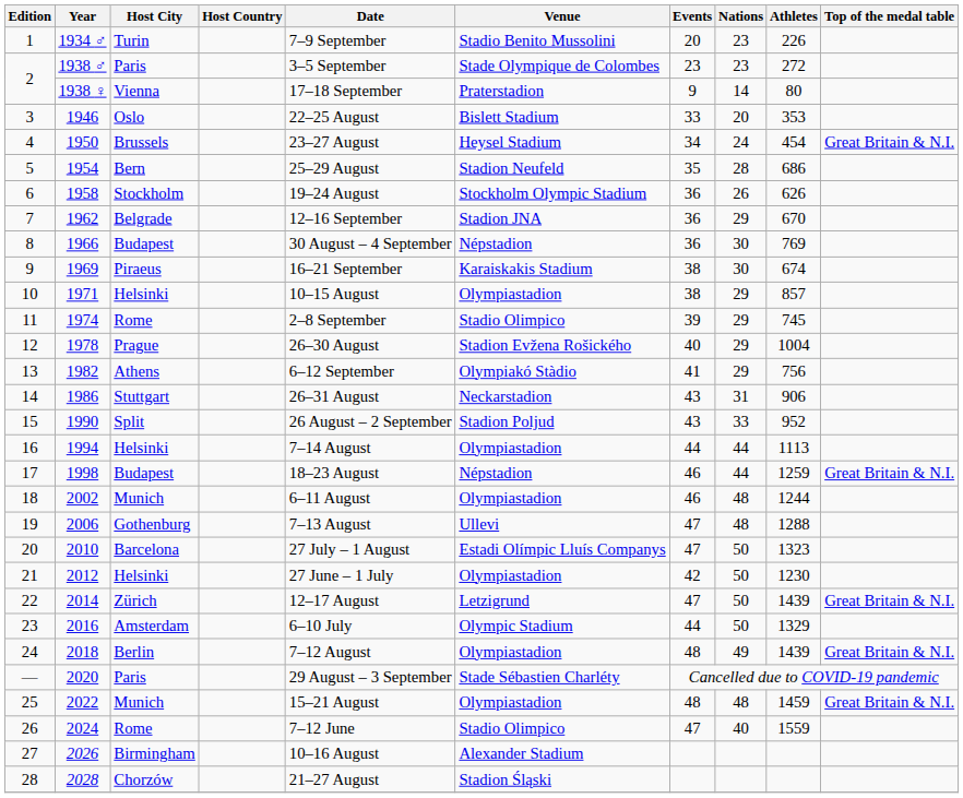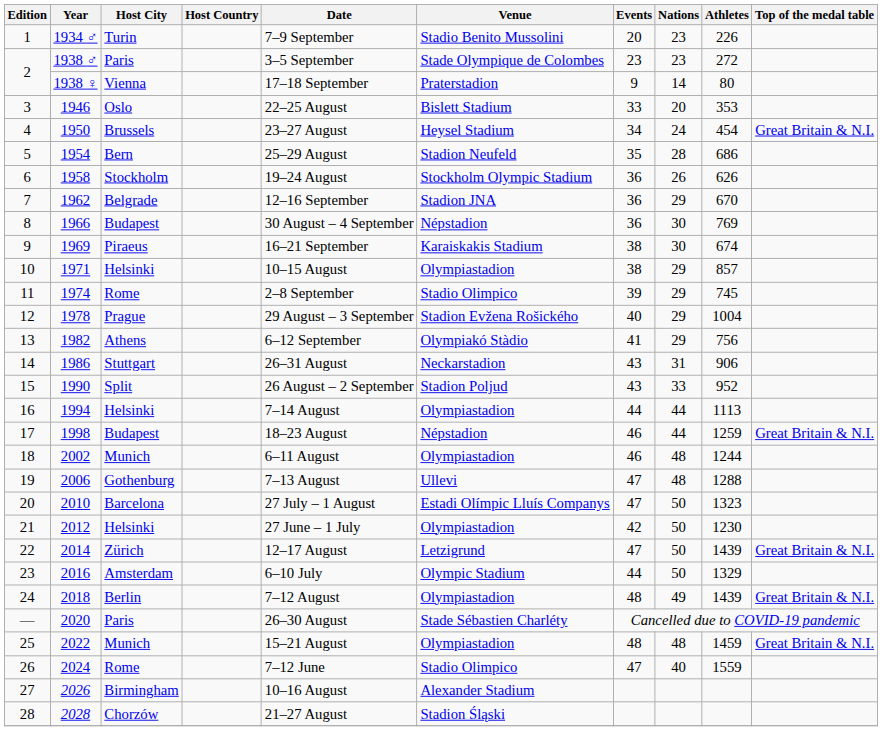 <table class="wikitable sortable" style="text-align:left; font-size:100%">
 <tr style = font-size:85%>
 <th>Edition</th>
 <th>Year</th>
 <th>Host City</th>
 <th>Host Country</th>
 <th>Date</th>
 <th>Venue</th>
 <th>Events</th>
 <th>Nations</th>
 <th>Athletes</th>
 <th>Top of the medal table</th>
 </tr>
 <tr>
 <td style = text-align:center>1</td>
 <td align=center><a href='#'>1934 <strong>♂</strong></a></td>
 <td><a href='#'>Turin</a></td>
 <td></td>
 <td>7–9 September</td>
 <td><a href='#'>Stadio Benito Mussolini</a></td>
 <td style = text-align:center>20</td>
 <td style = text-align:center>23</td>
 <td style = text-align:center>226</td>
 <td></td>
 </tr>
 <tr>
 <td rowspan=2 style = text-align:center>2</td>
 <td align=center><a href='#'>1938 <strong>♂</strong></a></td>
 <td><a href='#'>Paris</a></td>
 <td></td>
 <td>3–5 September</td>
 <td><a href='#'>Stade Olympique de Colombes</a></td>
 <td style = text-align:center>23</td>
 <td style = text-align:center>23</td>
 <td style = text-align:center>272</td>
 <td></td>
 </tr>
 <tr>
 <td align=center><a href='#'>1938 <strong>♀</strong></a></td>
 <td><a href='#'>Vienna</a></td>
 <td><small></small></td>
 <td>17–18 September</td>
 <td><a href='#'>Praterstadion</a></td>
 <td style = text-align:center>9</td>
 <td style = text-align:center>14</td>
 <td style = text-align:center>80</td>
 <td></td>
 </tr>
 <tr>
 <td style = text-align:center>3</td>
 <td align=center><a href='#'>1946</a></td>
 <td><a href='#'>Oslo</a></td>
 <td></td>
 <td>22–25 August</td>
 <td><a href='#'>Bislett Stadium</a></td>
 <td style = text-align:center>33</td>
 <td style = text-align:center>20</td>
 <td style = text-align:center>353</td>
 <td></td>
 </tr>
 <tr>
 <td style = text-align:center>4</td>
 <td align=center><a href='#'>1950</a></td>
 <td><a href='#'>Brussels</a></td>
 <td></td>
 <td>23–27 August</td>
 <td><a href='#'>Heysel Stadium</a></td>
 <td style = text-align:center>34</td>
 <td style = text-align:center>24</td>
 <td style = text-align:center>454</td>
 <td> <a href='#'>Great Britain & N.I.</a></td>
 </tr>
 <tr>
 <td style = text-align:center>5</td>
 <td align=center><a href='#'>1954</a></td>
 <td><a href='#'>Bern</a></td>
 <td></td>
 <td>25–29 August</td>
 <td><a href='#'>Stadion Neufeld</a></td>
 <td style = text-align:center>35</td>
 <td style = text-align:center>28</td>
 <td style = text-align:center>686</td>
 <td></td>
 </tr>
 <tr>
 <td style = text-align:center>6</td>
 <td align=center><a href='#'>1958</a></td>
 <td><a href='#'>Stockholm</a></td>
 <td></td>
 <td>19–24 August</td>
 <td><a href='#'>Stockholm Olympic Stadium</a></td>
 <td style = text-align:center>36</td>
 <td style = text-align:center>26</td>
 <td style = text-align:center>626</td>
 <td></td>
 </tr>
 <tr>
 <td style = text-align:center>7</td>
 <td align=center><a href='#'>1962</a></td>
 <td><a href='#'>Belgrade</a></td>
 <td></td>
 <td>12–16 September</td>
 <td><a href='#'>Stadion JNA</a></td>
 <td style = text-align:center>36</td>
 <td style = text-align:center>29</td>
 <td style = text-align:center>670</td>
 <td></td>
 </tr>
 <tr>
 <td style = text-align:center>8</td>
 <td align=center><a href='#'>1966</a></td>
 <td><a href='#'>Budapest</a></td>
 <td></td>
 <td>30 August – 4 September</td>
 <td><a href='#'>Népstadion</a></td>
 <td style = text-align:center>36</td>
 <td style = text-align:center>30</td>
 <td style = text-align:center>769</td>
 <td></td>
 </tr>
 <tr>
 <td style = text-align:center>9</td>
 <td align=center><a href='#'>1969</a></td>
 <td><a href='#'>Piraeus</a></td>
 <td></td>
 <td>16–21 September</td>
 <td><a href='#'>Karaiskakis Stadium</a></td>
 <td style = text-align:center>38</td>
 <td style = text-align:center>30</td>
 <td style = text-align:center>674</td>
 <td></td>
 </tr>
 <tr>
 <td style = text-align:center>10</td>
 <td align=center><a href='#'>1971</a></td>
 <td><a href='#'>Helsinki</a></td>
 <td></td>
 <td>10–15 August</td>
 <td><a href='#'>Olympiastadion</a></td>
 <td style = text-align:center>38</td>
 <td style = text-align:center>29</td>
 <td style = text-align:center>857</td>
 <td></td>
 </tr>
 <tr>
 <td style = text-align:center>11</td>
 <td align=center><a href='#'>1974</a></td>
 <td><a href='#'>Rome</a></td>
 <td></td>
 <td>2–8 September</td>
 <td><a href='#'>Stadio Olimpico</a></td>
 <td style = text-align:center>39</td>
 <td style = text-align:center>29</td>
 <td style = text-align:center>745</td>
 <td></td>
 </tr>
 <tr>
 <td style = text-align:center>12</td>
 <td align=center><a href='#'>1978</a></td>
 <td><a href='#'>Prague</a></td>
 <td></td>
-<td>26–30 August</td>
+<td>29 August – 3 September</td>
 <td><a href='#'>Stadion Evžena Rošického</a></td>
 <td style = text-align:center>40</td>
 <td style = text-align:center>29</td>
 <td style = text-align:center>1004</td>
 <td></td>
 </tr>
 <tr>
 <td style = text-align:center>13</td>
 <td align=center><a href='#'>1982</a></td>
 <td><a href='#'>Athens</a></td>
 <td></td>
 <td>6–12 September</td>
 <td><a href='#'>Olympiakó Stàdio</a></td>
 <td style = text-align:center>41</td>
 <td style = text-align:center>29</td>
 <td style = text-align:center>756</td>
 <td></td>
 </tr>
 <tr>
 <td style = text-align:center>14</td>
 <td align=center><a href='#'>1986</a></td>
 <td><a href='#'>Stuttgart</a></td>
 <td></td>
 <td>26–31 August</td>
 <td><a href='#'>Neckarstadion</a></td>
 <td style = text-align:center>43</td>
 <td style = text-align:center>31</td>
 <td style = text-align:center>906</td>
 <td></td>
 </tr>
 <tr>
 <td style = text-align:center>15</td>
 <td align=center><a href='#'>1990</a></td>
 <td><a href='#'>Split</a></td>
 <td></td>
 <td>26 August – 2 September</td>
 <td><a href='#'>Stadion Poljud</a></td>
 <td style = text-align:center>43</td>
 <td style = text-align:center>33</td>
 <td style = text-align:center>952</td>
 <td></td>
 </tr>
 <tr>
 <td style = text-align:center>16</td>
 <td align=center><a href='#'>1994</a></td>
 <td><a href='#'>Helsinki</a></td>
 <td></td>
 <td>7–14 August</td>
 <td><a href='#'>Olympiastadion</a></td>
 <td style = text-align:center>44</td>
 <td style = text-align:center>44</td>
 <td style = text-align:center>1113</td>
 <td></td>
 </tr>
 <tr>
 <td style = text-align:center>17</td>
 <td align=center><a href='#'>1998</a></td>
 <td><a href='#'>Budapest</a></td>
 <td></td>
 <td>18–23 August</td>
 <td><a href='#'>Népstadion</a></td>
 <td style = text-align:center>46</td>
 <td style = text-align:center>44</td>
 <td style = text-align:center>1259</td>
 <td> <a href='#'>Great Britain & N.I.</a></td>
 </tr>
 <tr>
 <td style = text-align:center>18</td>
 <td align=center><a href='#'>2002</a></td>
 <td><a href='#'>Munich</a></td>
 <td></td>
 <td>6–11 August</td>
 <td><a href='#'>Olympiastadion</a></td>
 <td style = text-align:center>46</td>
 <td style = text-align:center>48</td>
 <td style = text-align:center>1244</td>
 <td></td>
 </tr>
 <tr>
 <td style = text-align:center>19</td>
 <td align=center><a href='#'>2006</a></td>
 <td><a href='#'>Gothenburg</a></td>
 <td></td>
 <td>7–13 August</td>
 <td><a href='#'>Ullevi</a></td>
 <td style = text-align:center>47</td>
 <td style = text-align:center>48</td>
 <td style = text-align:center>1288</td>
 <td></td>
 </tr>
 <tr>
 <td style = text-align:center>20</td>
 <td align=center><a href='#'>2010</a></td>
 <td><a href='#'>Barcelona</a></td>
 <td></td>
 <td>27 July – 1 August</td>
 <td><a href='#'>Estadi Olímpic Lluís Companys</a></td>
 <td style = text-align:center>47</td>
 <td style = text-align:center>50</td>
 <td style = text-align:center>1323</td>
 <td></td>
 </tr>
 <tr>
 <td style = text-align:center>21</td>
 <td align=center><a href='#'>2012</a></td>
 <td><a href='#'>Helsinki</a></td>
 <td></td>
 <td>27 June – 1 July</td>
 <td><a href='#'>Olympiastadion</a></td>
 <td style = text-align:center>42</td>
 <td style = text-align:center>50</td>
 <td style = text-align:center>1230</td>
 <td></td>
 </tr>
 <tr>
 <td style = text-align:center>22</td>
 <td align=center><a href='#'>2014</a></td>
 <td><a href='#'>Zürich</a></td>
 <td></td>
 <td>12–17 August</td>
 <td><a href='#'>Letzigrund</a></td>
 <td style = text-align:center>47</td>
 <td style = text-align:center>50</td>
 <td style = text-align:center>1439</td>
 <td> <a href='#'>Great Britain & N.I.</a></td>
 </tr>
 <tr>
 <td style = text-align:center>23</td>
 <td align=center><a href='#'>2016</a></td>
 <td><a href='#'>Amsterdam</a></td>
 <td></td>
 <td>6–10 July</td>
 <td><a href='#'>Olympic Stadium</a></td>
 <td style = text-align:center>44</td>
 <td style = text-align:center>50</td>
 <td style = text-align:center>1329</td>
 <td></td>
 </tr>
 <tr>
 <td style = text-align:center>24</td>
 <td align=center><a href='#'>2018</a> <small></small></td>
 <td><a href='#'>Berlin</a></td>
 <td></td>
 <td>7–12 August</td>
 <td><a href='#'>Olympiastadion</a></td>
 <td style = text-align:center>48</td>
 <td style = text-align:center>49<small></small></td>
 <td style = text-align:center>1439</td>
 <td> <a href='#'>Great Britain & N.I.</a></td>
 </tr>
 <tr>
 <td style = text-align:center>—</td>
 <td align=center><a href='#'>2020</a></td>
 <td><a href='#'>Paris</a></td>
 <td></td>
-<td>29 August – 3 September</td>
+<td>26–30 August</td>
 <td><a href='#'>Stade Sébastien Charléty</a></td>
 <td style = text-align:center colspan=4><em>Cancelled due to <a href='#'>COVID-19 pandemic</a></em></td>
 </tr>
 <tr>
 <td style = text-align:center>25</td>
 <td align=center><a href='#'>2022</a> <small></small></td>
 <td><a href='#'>Munich</a></td>
 <td></td>
 <td>15–21 August</td>
 <td><a href='#'>Olympiastadion</a></td>
 <td style = text-align:center>48</td>
 <td style = text-align:center>48</td>
 <td style = text-align:center>1459</td>
 <td> <a href='#'>Great Britain & N.I.</a></td>
 </tr>
 <tr>
 <td style = text-align:center>26</td>
 <td align=center><a href='#'>2024</a></td>
 <td><a href='#'>Rome</a></td>
 <td></td>
 <td>7–12 June</td>
 <td><a href='#'>Stadio Olimpico</a></td>
 <td style = text-align:center>47</td>
 <td style = text-align:center>40</td>
 <td style = text-align:center>1559</td>
 <td></td>
 </tr>
 <tr>
 <td style = text-align:center>27</td>
 <td align=center><em><a href='#'>2026</a></em></td>
 <td><a href='#'>Birmingham</a></td>
 <td></td>
 <td>10–16 August</td>
 <td><a href='#'>Alexander Stadium</a></td>
 <td style="text-align:center"></td>
 <td style = text-align:center></td>
 <td style = text-align:center></td>
 <td></td>
 </tr>
 <tr>
 <td style = text-align:center>28</td>
 <td align=center><em><a href='#'>2028</a></em></td>
 <td><a href='#'>Chorzów</a></td>
 <td></td>
 <td>21–27 August</td>
 <td><a href='#'>Stadion Śląski</a></td>
 <td style = text-align:center></td>
 <td style = text-align:center></td>
 <td style = text-align:center></td>
 <td></td>
 </tr>
 <tr>
 </tr>
 </table>
